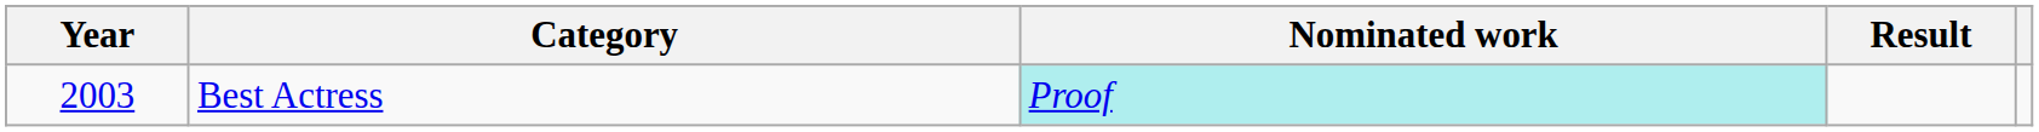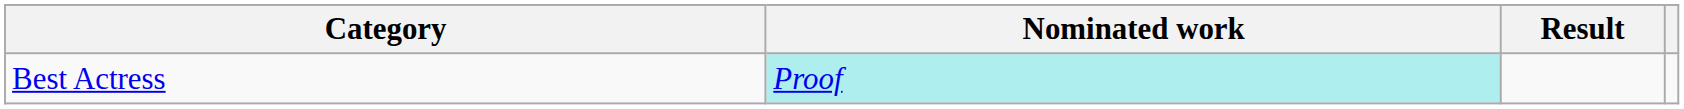 <table class=wikitable>
 <tr>
-<th scope="col" style="width:5em;">Year</th>
 <th scope="col" style="width:26em;">Category</th>
 <th scope="col" style="width:25em;">Nominated work</th>
 <th scope="col" style="width:5em;">Result</th>
 <th></th>
 </tr>
 <tr>
-<td style="text-align:center;"><a href='#'>2003</a></td>
 <td><a href='#'>Best Actress</a></td>
 <td style="background: paleturquoise;"><em><a href='#'>Proof</a></em></td>
 <td></td>
 <td style="text-align:center;"></td>
 </tr>
 </table>
